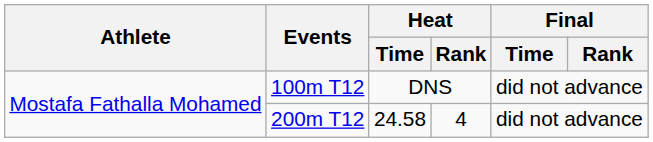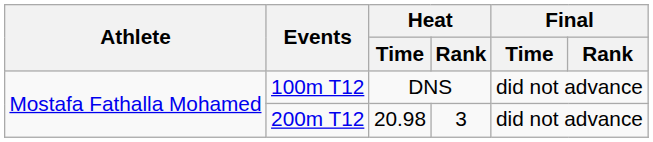 <table class=wikitable>
 <tr>
 <th rowspan="2">Athlete</th>
 <th rowspan="2">Events</th>
 <th colspan="2">Heat</th>
 <th colspan="2">Final</th>
 </tr>
 <tr>
 <th>Time</th>
 <th>Rank</th>
 <th>Time</th>
 <th>Rank</th>
 </tr>
 <tr>
 <td rowspan="2"><a href='#'>Mostafa Fathalla Mohamed</a></td>
 <td><a href='#'>100m T12</a></td>
 <td align="center" colspan="2">DNS</td>
 <td align="center" colspan="2">did not advance</td>
 </tr>
 <tr>
 <td><a href='#'>200m T12</a></td>
-<td align="center">24.58</td>
-<td align="center">4</td>
+<td align="center">20.98</td>
+<td align="center">3</td>
 <td align="center" colspan="2">did not advance</td>
 </tr>
 </table>
